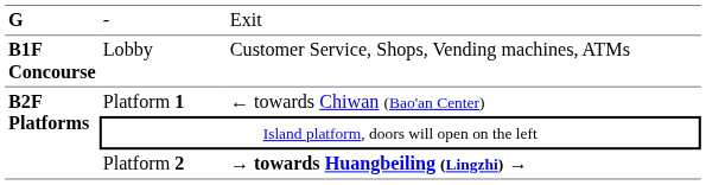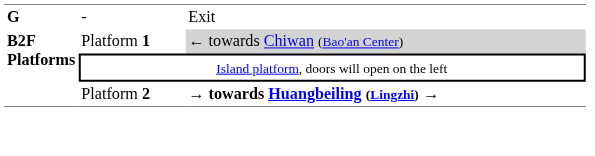 <table table border=0 cellspacing=0 cellpadding=3>
 <tr>
 <td style="border-top:solid 1px gray;" width=50 valign=top><strong>G</strong></td>
 <td style="border-top:solid 1px gray;" width=100 valign=top>-</td>
 <td style="border-top:solid 1px gray;" width=390 valign=top>Exit</td>
 </tr>
 <tr>
-<td style="border-bottom:solid 1px gray; border-top:solid 1px gray;" valign=top width=50><strong>B1F<br>Concourse</strong></td>
-<td style="border-bottom:solid 1px gray; border-top:solid 1px gray;" valign=top width=100>Lobby</td>
-<td style="border-bottom:solid 1px gray; border-top:solid 1px gray;" valign=top width=390>Customer Service, Shops, Vending machines, ATMs</td>
-</tr>
-<tr>
 <td style="border-bottom:solid 1px gray;" rowspan="3" valign=top><strong>B2F<br>Platforms</strong></td>
 <td>Platform <strong>1</strong></td>
-<td>←  towards <a href='#'>Chiwan</a> <small>(<a href='#'>Bao'an Center</a>)</small></td>
+<td style="background: lightgrey;">←  towards <a href='#'>Chiwan</a> <small>(<a href='#'>Bao'an Center</a>)</small></td>
 </tr>
 <tr>
 <td style="border-right:solid 2px black;border-left:solid 2px black;border-top:solid 2px black;border-bottom:solid 2px black;text-align:center;" colspan=2><small><a href='#'>Island platform</a>, doors will open on the left</small></td>
 </tr>
 <tr>
 <td style="border-bottom:solid 1px gray;">Platform <strong>2</strong></td>
 <td style="border-bottom:solid 1px gray;"><strong><span>→</span>  towards <a href='#'>Huangbeiling</a> <small>(<a href='#'>Lingzhi</a>)</small> →</strong></td>
 </tr>
 </table>
